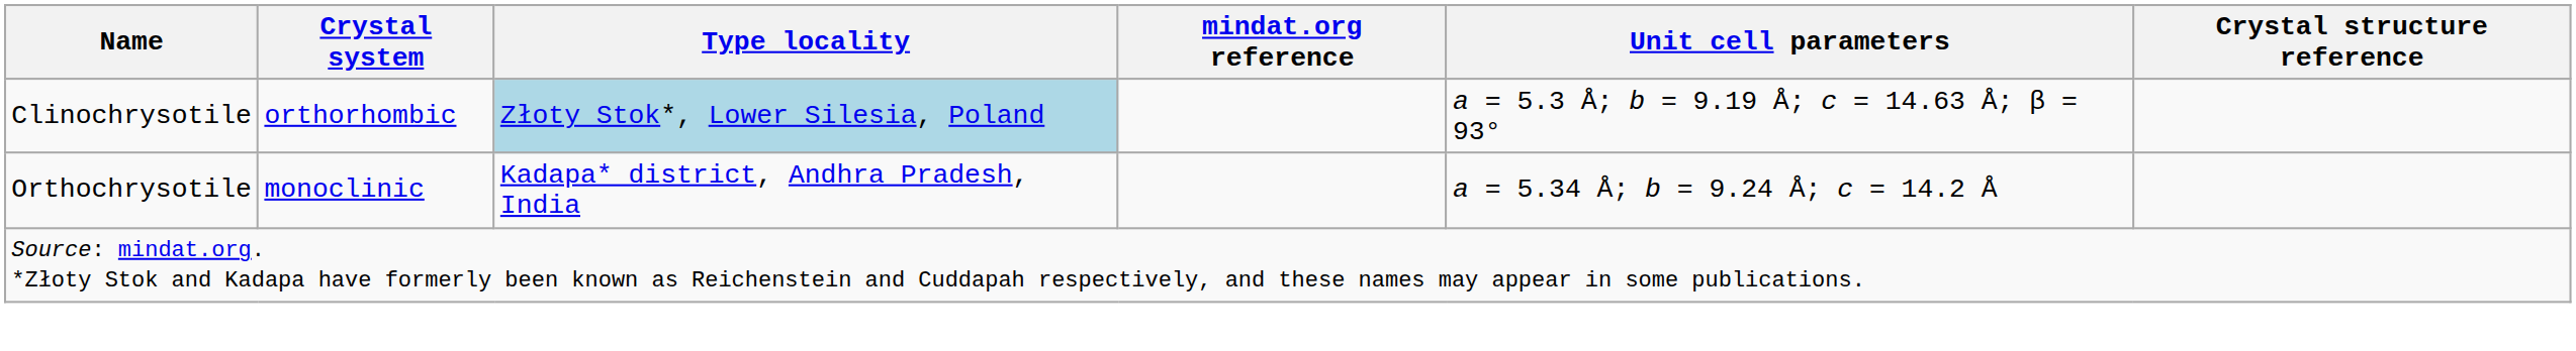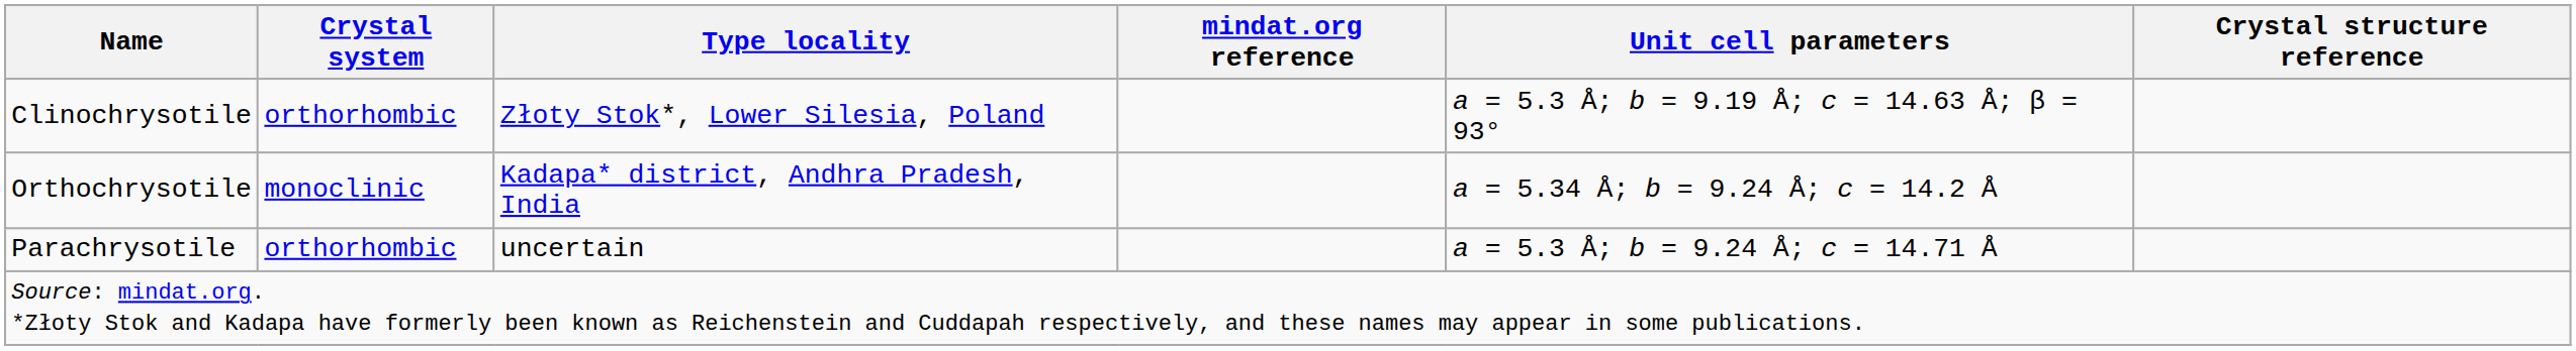 <table class="wikitable">
 <tr>
 <th>Name</th>
 <th><a href='#'>Crystal system</a></th>
 <th><a href='#'>Type locality</a></th>
 <th><a href='#'>mindat.org</a> reference</th>
 <th><a href='#'>Unit cell</a> parameters</th>
 <th>Crystal structure reference</th>
 </tr>
 <tr>
 <td>Clinochrysotile</td>
 <td><a href='#'>orthorhombic</a></td>
-<td style="background: lightblue;"><a href='#'>Złoty Stok</a>*, <a href='#'>Lower Silesia</a>, <a href='#'>Poland</a></td>
+<td><a href='#'>Złoty Stok</a>*, <a href='#'>Lower Silesia</a>, <a href='#'>Poland</a></td>
 <td><span></span></td>
 <td><em>a</em> = 5.3 Å; <em>b</em> = 9.19 Å; <em>c</em> = 14.63 Å; β = 93°</td>
 <td></td>
 </tr>
 <tr>
 <td>Orthochrysotile</td>
 <td><a href='#'>monoclinic</a></td>
 <td><a href='#'>Kadapa* district</a>, <a href='#'>Andhra Pradesh</a>, <a href='#'>India</a></td>
 <td><span></span></td>
 <td><em>a</em> = 5.34 Å; <em>b</em> = 9.24 Å; <em>c</em> = 14.2 Å</td>
 <td></td>
 </tr>
 <tr>
+<td>Parachrysotile</td>
+<td><a href='#'>orthorhombic</a></td>
+<td>uncertain</td>
+<td><span></span></td>
+<td><em>a</em> = 5.3 Å; <em>b</em> = 9.24 Å; <em>c</em> = 14.71 Å</td>
+<td></td>
+</tr>
+<tr>
 <td colspan=6><small><em>Source</em>: <a href='#'>mindat.org</a>.<br>*Złoty Stok and Kadapa have formerly been known as Reichenstein and Cuddapah respectively, and these names may appear in some publications.</small></td>
 </tr>
 </table>
